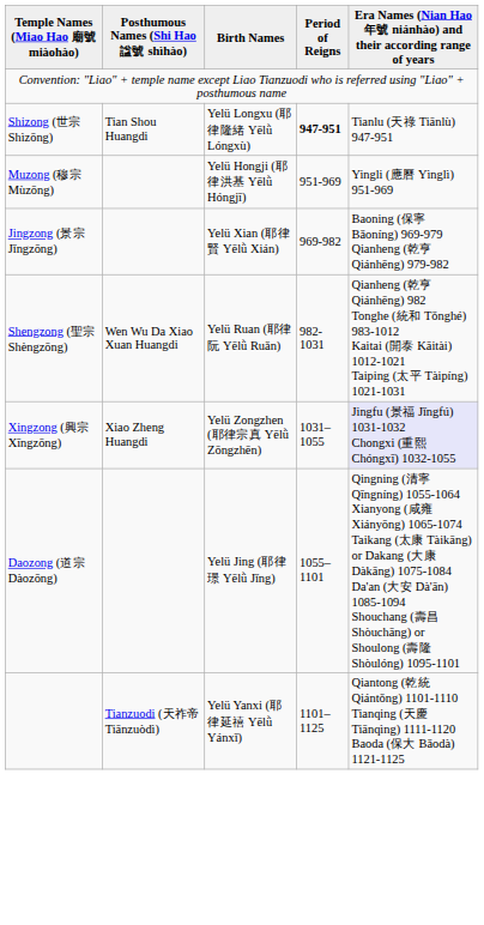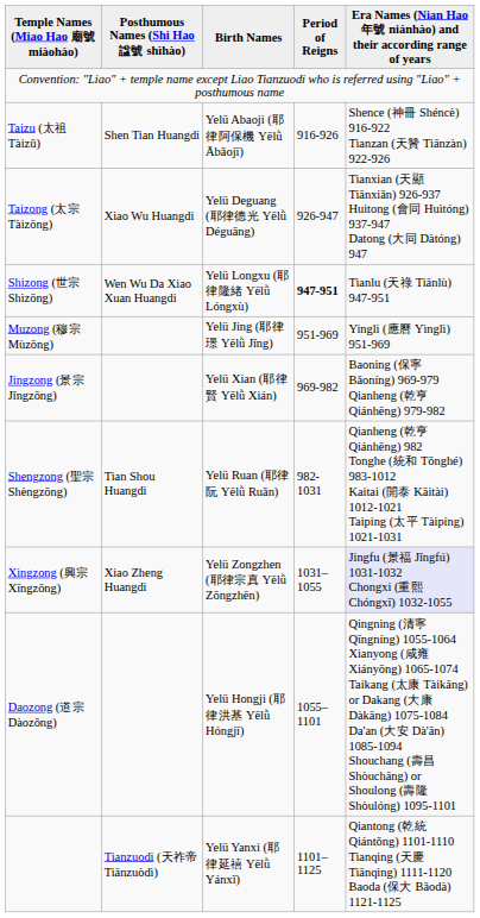 <table class="wikitable">
 <tr>
 <th style="background: #efefef;">Temple Names (<a href='#'>Miao Hao</a> 廟號 miàohào)</th>
 <th style="background: #efefef;">Posthumous Names (<a href='#'>Shi Hao</a> 諡號 shìhào)</th>
 <th style="background: #efefef;">Birth Names</th>
 <th style="background: #efefef;">Period of Reigns</th>
 <th style="background: #efefef;">Era Names (<a href='#'>Nian Hao</a> 年號 niánhào) and their according range of years</th>
 </tr>
 <tr>
 <td colspan="5" align="center"><em>Convention: "Liao" + temple name except Liao Tianzuodi who is referred using "Liao" + posthumous name</em></td>
 </tr>
 <tr>
+<td><a href='#'>Taizu</a> (太祖 Tàizǔ)</td>
+<td>Shen Tian Huangdi</td>
+<td>Yelü Abaoji (耶律阿保機 Yēlǜ Ābǎojī)</td>
+<td>916-926</td>
+<td>Shence (神冊 Shéncè) 916-922<br>Tianzan (天贊 Tiānzàn) 922-926</td>
+</tr>
+<tr>
+<td><a href='#'>Taizong</a> (太宗 Tàizōng)</td>
+<td>Xiao Wu Huangdi</td>
+<td>Yelü Deguang (耶律德光 Yēlǜ Déguāng)</td>
+<td>926-947</td>
+<td>Tianxian (天顯 Tiānxiǎn) 926-937<br>Huitong (會同 Huìtóng) 937-947<br>Datong (大同 Dàtóng) 947</td>
+</tr>
+<tr>
 <td><a href='#'>Shizong</a> (世宗 Shìzōng)</td>
-<td>Tian Shou Huangdi</td>
+<td>Wen Wu Da Xiao Xuan Huangdi</td>
 <td>Yelü Longxu (耶律隆緒 Yēlǜ Lóngxù)</td>
 <td><strong>947-951</strong></td>
 <td>Tianlu (天祿 Tiānlù) 947-951</td>
 </tr>
 <tr>
 <td><a href='#'>Muzong</a> (穆宗 Mùzōng)</td>
 <td></td>
-<td>Yelü Hongji (耶律洪基 Yēlǜ Hóngjī)</td>
+<td>Yelü Jing (耶律璟 Yēlǜ Jǐng)</td>
 <td>951-969</td>
 <td>Yingli (應曆 Yìnglì) 951-969</td>
 </tr>
 <tr>
 <td><a href='#'>Jingzong</a> (景宗 Jǐngzōng)</td>
 <td></td>
 <td>Yelü Xian (耶律賢 Yēlǜ Xián)</td>
 <td>969-982</td>
 <td>Baoning (保寧 Bǎoníng) 969-979<br>Qianheng (乾亨 Qiánhēng) 979-982</td>
 </tr>
 <tr>
 <td><a href='#'>Shengzong</a> (聖宗 Shèngzōng)</td>
-<td>Wen Wu Da Xiao Xuan Huangdi</td>
+<td>Tian Shou Huangdi</td>
 <td>Yelü Ruan (耶律阮 Yēlǜ Ruǎn)</td>
 <td>982-1031</td>
 <td>Qianheng (乾亨 Qiánhēng) 982<br>Tonghe (統和 Tǒnghé) 983-1012<br>Kaitai (開泰 Kāitài) 1012-1021<br>Taiping (太平 Tàipíng) 1021-1031</td>
 </tr>
 <tr>
 <td><a href='#'>Xingzong</a> (興宗 Xīngzōng)</td>
 <td>Xiao Zheng Huangdi</td>
 <td>Yelü Zongzhen (耶律宗真 Yēlǜ Zōngzhēn)</td>
 <td>1031–1055</td>
 <td style="background: lavender;">Jingfu (景福 Jǐngfú) 1031-1032<br>Chongxi (重熙 Chóngxī) 1032-1055</td>
 </tr>
 <tr>
 <td><a href='#'>Daozong</a> (道宗 Dàozōng)</td>
 <td></td>
-<td>Yelü Jing (耶律璟 Yēlǜ Jǐng)</td>
+<td>Yelü Hongji (耶律洪基 Yēlǜ Hóngjī)</td>
 <td>1055–1101</td>
 <td>Qingning (清寧 Qīngníng) 1055-1064<br>Xianyong (咸雍 Xiányōng) 1065-1074<br>Taikang (太康 Tàikāng) or Dakang (大康 Dàkāng) 1075-1084<br>Da'an (大安 Dà'ān) 1085-1094<br>Shouchang (壽昌 Shòuchāng) or Shoulong (壽隆 Shòulóng) 1095-1101</td>
 </tr>
 <tr>
 <td></td>
 <td><a href='#'>Tianzuodi</a> (天祚帝 Tiānzuòdì)</td>
 <td>Yelü Yanxi (耶律延禧 Yēlǜ Yánxǐ)</td>
 <td>1101–1125</td>
 <td>Qiantong (乾統 Qiántǒng) 1101-1110<br>Tianqing (天慶 Tiānqìng) 1111-1120<br>Baoda (保大 Bǎodà) 1121-1125</td>
 </tr>
 </table>
